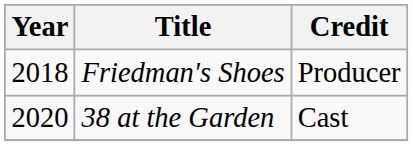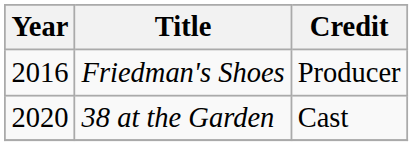 <table class="wikitable sortable">
 <tr>
 <th>Year</th>
 <th>Title</th>
 <th class="unsortable">Credit</th>
 </tr>
 <tr>
-<td>2018</td>
+<td>2016</td>
 <td><em>Friedman's Shoes</em></td>
 <td>Producer</td>
 </tr>
 <tr>
 <td>2020</td>
 <td><em>38 at the Garden</em></td>
 <td>Cast</td>
 </tr>
 <tr>
 </tr>
 </table>
